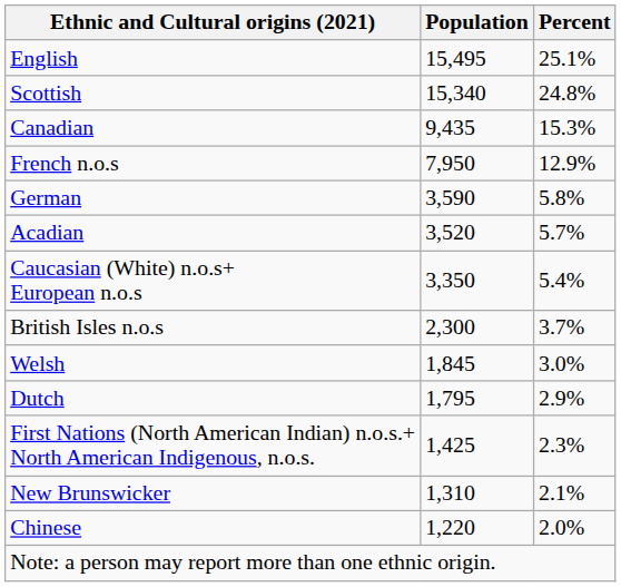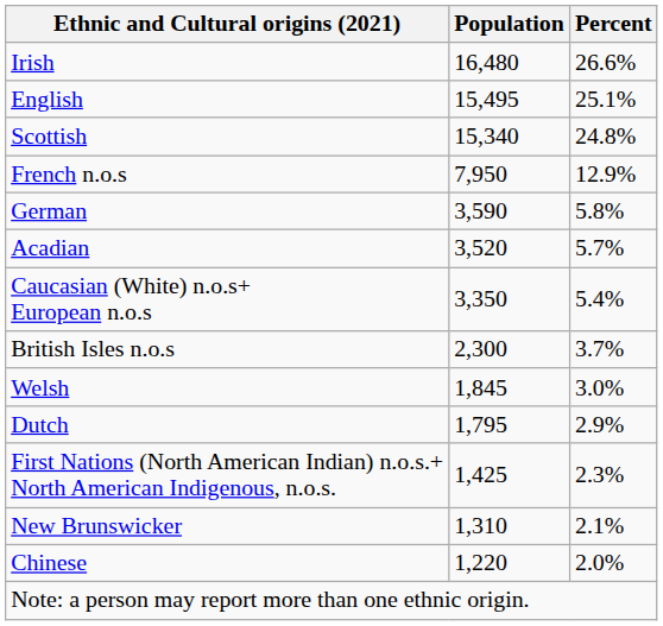 <table class="wikitable">
 <tr>
 <th>Ethnic and Cultural origins (2021)</th>
 <th>Population</th>
 <th>Percent</th>
+</tr>
+<tr>
+<td><a href='#'>Irish</a></td>
+<td>16,480</td>
+<td>26.6%</td>
 </tr>
 <tr>
 <td><a href='#'>English</a></td>
 <td>15,495</td>
 <td>25.1%</td>
 </tr>
 <tr>
 <td><a href='#'>Scottish</a></td>
 <td>15,340</td>
 <td>24.8%</td>
-</tr>
-<tr>
-<td><a href='#'>Canadian</a></td>
-<td>9,435</td>
-<td>15.3%</td>
 </tr>
 <tr>
 <td><a href='#'>French</a> n.o.s</td>
 <td>7,950</td>
 <td>12.9%</td>
 </tr>
 <tr>
 <td><a href='#'>German</a></td>
 <td>3,590</td>
 <td>5.8%</td>
 </tr>
 <tr>
 <td><a href='#'>Acadian</a></td>
 <td>3,520</td>
 <td>5.7%</td>
 </tr>
 <tr>
 <td><a href='#'>Caucasian</a> (White) n.o.s+<br><a href='#'>European</a> n.o.s</td>
 <td>3,350</td>
 <td>5.4%</td>
 </tr>
 <tr>
 <td>British Isles n.o.s</td>
 <td>2,300</td>
 <td>3.7%</td>
 </tr>
 <tr>
 <td><a href='#'>Welsh</a></td>
 <td>1,845</td>
 <td>3.0%</td>
 </tr>
 <tr>
 <td><a href='#'>Dutch</a></td>
 <td>1,795</td>
 <td>2.9%</td>
 </tr>
 <tr>
 <td><a href='#'>First Nations</a> (North American Indian) n.o.s.+<br><a href='#'>North American Indigenous</a>, n.o.s.</td>
 <td>1,425</td>
 <td>2.3%</td>
 </tr>
 <tr>
 <td><a href='#'>New Brunswicker</a></td>
 <td>1,310</td>
 <td>2.1%</td>
 </tr>
 <tr>
 <td><a href='#'>Chinese</a></td>
 <td>1,220</td>
 <td>2.0%</td>
 </tr>
 <tr>
 <td colspan="3">Note: a person may report more than one ethnic origin.</td>
 </tr>
 </table>
